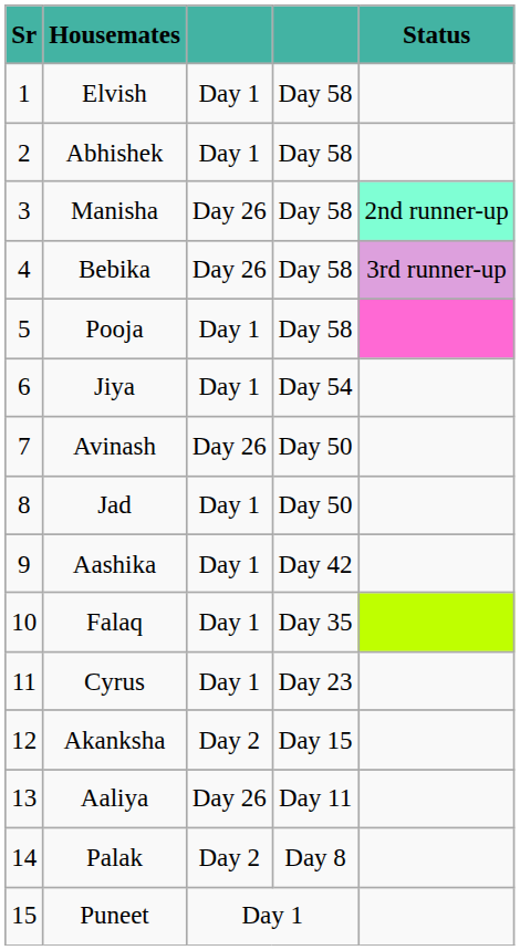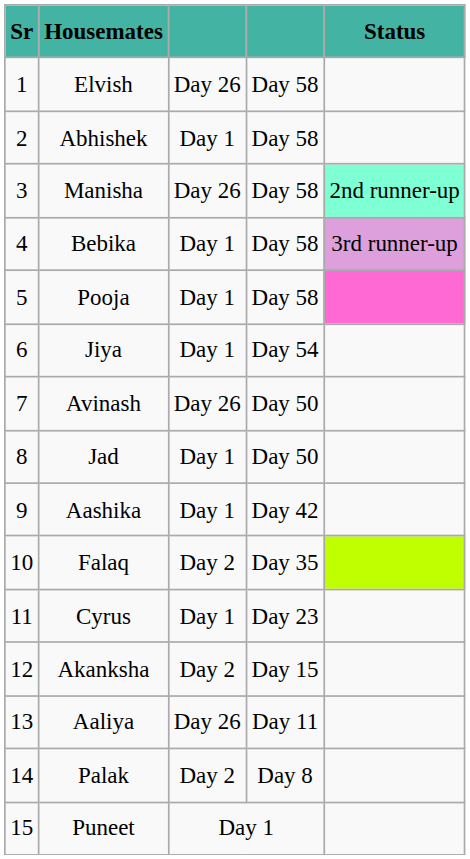 <table class="wikitable sortable" style=" text-align:center; font-size:85%; line-height:25px; width:fit;">
 <tr>
 <th style="background:#43B3A3; color:black;">Sr</th>
 <th style="background:#43B3A3; color:black;">Housemates</th>
 <th style="background:#43B3A3; color:black;"></th>
 <th style="background: #43B3A3; color:black;"></th>
 <th style="background: #43B3A3; color:black;">Status</th>
 </tr>
 <tr>
 <td>1</td>
 <td>Elvish</td>
-<td>Day 1</td>
+<td>Day 26</td>
 <td>Day 58</td>
 <td></td>
 </tr>
 <tr>
 <td>2</td>
 <td>Abhishek</td>
 <td>Day 1</td>
 <td>Day 58</td>
 <td></td>
 </tr>
 <tr>
 <td>3</td>
 <td>Manisha</td>
 <td>Day 26</td>
 <td>Day 58</td>
 <td style="background:#7FFFD4;">2nd runner-up</td>
 </tr>
 <tr>
 <td>4</td>
 <td>Bebika</td>
-<td>Day 26</td>
+<td>Day 1</td>
 <td>Day 58</td>
 <td style="background:#DDA0DD;">3rd runner-up</td>
 </tr>
 <tr>
 <td>5</td>
 <td>Pooja</td>
 <td>Day 1</td>
 <td>Day 58</td>
 <td style="background:#FF69D4;"></td>
 </tr>
 <tr>
 <td>6</td>
 <td>Jiya</td>
 <td>Day 1</td>
 <td>Day 54</td>
 <td></td>
 </tr>
 <tr>
 <td>7</td>
 <td>Avinash</td>
 <td>Day 26</td>
 <td>Day 50</td>
 <td></td>
 </tr>
 <tr>
 <td>8</td>
 <td>Jad</td>
 <td>Day 1</td>
 <td>Day 50</td>
 <td></td>
 </tr>
 <tr>
 <td>9</td>
 <td>Aashika</td>
 <td>Day 1</td>
 <td>Day 42</td>
 <td></td>
 </tr>
 <tr>
 <td>10</td>
 <td>Falaq</td>
-<td>Day 1</td>
+<td>Day 2</td>
 <td>Day 35</td>
 <td style="background:#BFFF00;"></td>
 </tr>
 <tr>
 <td>11</td>
 <td>Cyrus</td>
 <td>Day 1</td>
 <td>Day 23</td>
 <td></td>
 </tr>
 <tr>
 <td>12</td>
 <td>Akanksha</td>
 <td>Day 2</td>
 <td>Day 15</td>
 <td></td>
 </tr>
 <tr>
 <td>13</td>
 <td>Aaliya</td>
 <td>Day 26</td>
 <td>Day 11</td>
 <td></td>
 </tr>
 <tr>
 <td>14</td>
 <td>Palak</td>
 <td>Day 2</td>
 <td>Day 8</td>
 <td></td>
 </tr>
 <tr>
 <td>15</td>
 <td>Puneet</td>
 <td colspan="2">Day 1</td>
 <td></td>
 </tr>
 </table>
